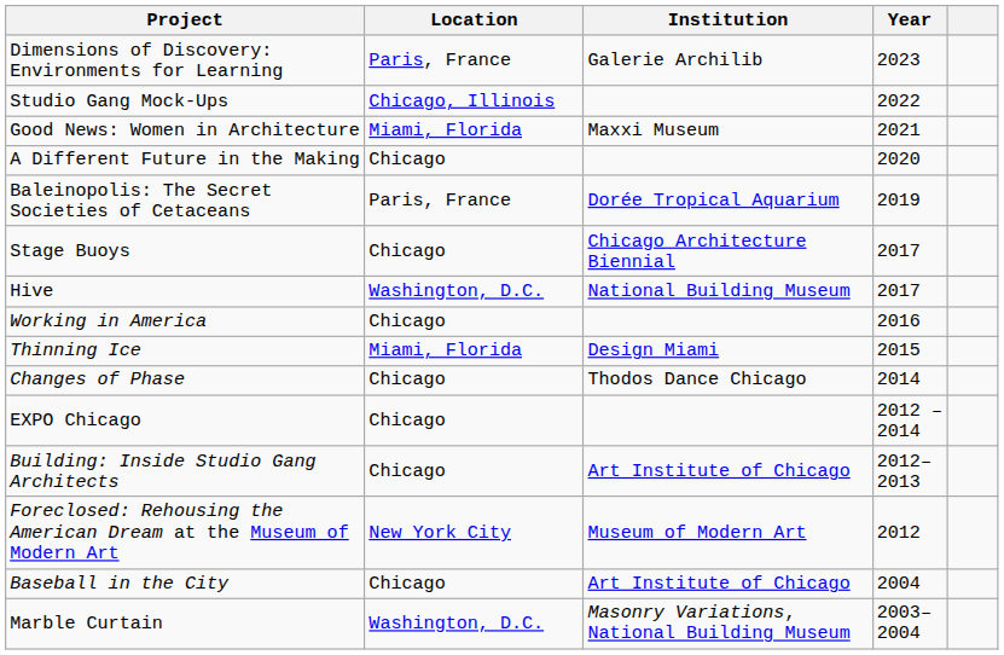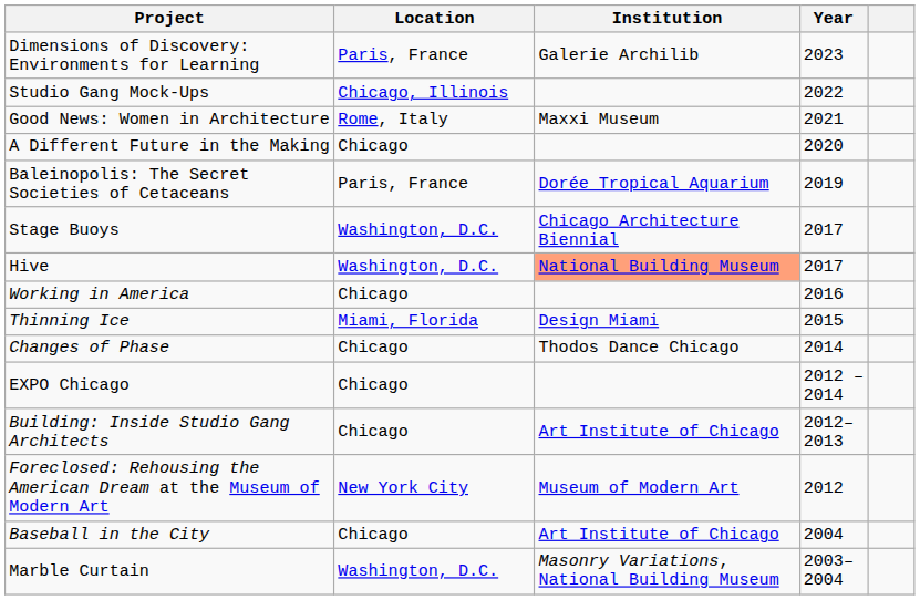 <table class="wikitable sortable">
 <tr>
 <th width="250">Project</th>
 <th width="150">Location</th>
 <th width="200">Institution</th>
 <th width="30" align="center">Year</th>
 <th width="30"></th>
 </tr>
 <tr>
 <td>Dimensions of Discovery: Environments for Learning</td>
 <td><a href='#'>Paris</a>, France</td>
 <td>Galerie Archilib</td>
 <td>2023</td>
 <td></td>
 </tr>
 <tr>
 <td>Studio Gang Mock-Ups</td>
 <td><a href='#'>Chicago, Illinois</a></td>
 <td></td>
 <td>2022</td>
 <td></td>
 </tr>
 <tr>
 <td>Good News: Women in Architecture</td>
-<td align="left"><a href='#'>Miami, Florida</a></td>
+<td><a href='#'>Rome</a>, Italy</td>
 <td>Maxxi Museum</td>
 <td>2021</td>
 <td></td>
 </tr>
 <tr>
 <td>A Different Future in the Making</td>
 <td>Chicago</td>
 <td></td>
 <td>2020</td>
 <td></td>
 </tr>
 <tr>
 <td>Baleinopolis: The Secret Societies of Cetaceans</td>
 <td>Paris, France</td>
 <td><a href='#'>Dorée Tropical Aquarium</a></td>
 <td>2019</td>
 <td></td>
 </tr>
 <tr>
 <td>Stage Buoys</td>
-<td>Chicago</td>
+<td><a href='#'>Washington, D.C.</a></td>
 <td><a href='#'>Chicago Architecture Biennial</a></td>
 <td>2017</td>
 <td></td>
 </tr>
 <tr>
 <td>Hive</td>
 <td><a href='#'>Washington, D.C.</a></td>
-<td><a href='#'>National Building Museum</a></td>
+<td style="background: lightsalmon;"><a href='#'>National Building Museum</a></td>
 <td>2017</td>
 <td></td>
 </tr>
 <tr>
 <td><em>Working in America</em></td>
 <td>Chicago</td>
 <td></td>
 <td>2016</td>
 <td></td>
 </tr>
 <tr>
 <td><em>Thinning Ice</em></td>
 <td align="left"><a href='#'>Miami, Florida</a></td>
 <td><a href='#'>Design Miami</a></td>
 <td>2015</td>
 <td></td>
 </tr>
 <tr>
 <td><em>Changes of Phase</em></td>
 <td align="left">Chicago</td>
 <td>Thodos Dance Chicago</td>
 <td>2014</td>
 <td></td>
 </tr>
 <tr>
 <td>EXPO Chicago</td>
 <td align="left">Chicago</td>
 <td></td>
 <td>2012 –2014</td>
 <td></td>
 </tr>
 <tr>
 <td><em>Building: Inside Studio Gang Architects</em></td>
 <td align="left">Chicago</td>
 <td><a href='#'>Art Institute of Chicago</a></td>
 <td>2012–2013</td>
 <td></td>
 </tr>
 <tr>
 <td><em>Foreclosed: Rehousing the American Dream</em> at the <a href='#'>Museum of Modern Art</a></td>
 <td align="left"><a href='#'>New York City</a></td>
 <td><a href='#'>Museum of Modern Art</a></td>
 <td>2012</td>
 <td></td>
 </tr>
 <tr>
 <td><em>Baseball in the City</em></td>
 <td align="left">Chicago</td>
 <td><a href='#'>Art Institute of Chicago</a></td>
 <td>2004</td>
 <td></td>
 </tr>
 <tr>
 <td>Marble Curtain</td>
 <td align="left"><a href='#'>Washington, D.C.</a></td>
 <td><em>Masonry Variations</em>, <a href='#'>National Building Museum</a></td>
 <td>2003–2004</td>
 <td></td>
 </tr>
 </table>
